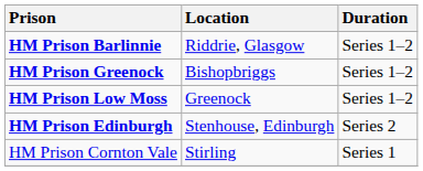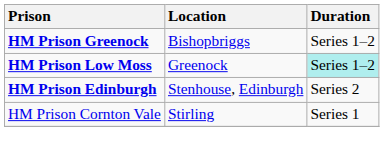 <table class="wikitable ">
 <tr>
 <th style="text-align:left">Prison</th>
 <th style="text-align:left">Location</th>
 <th style="text-align:left">Duration</th>
-</tr>
-<tr>
-<td><strong><a href='#'>HM Prison Barlinnie</a></strong></td>
-<td><a href='#'>Riddrie</a>, <a href='#'>Glasgow</a></td>
-<td>Series 1–2</td>
 </tr>
 <tr>
 <td><strong><a href='#'>HM Prison Greenock</a></strong></td>
 <td><a href='#'>Bishopbriggs</a></td>
 <td>Series 1–2</td>
 </tr>
 <tr>
 <td><strong><a href='#'>HM Prison Low Moss</a></strong></td>
 <td><a href='#'>Greenock</a></td>
-<td>Series 1–2</td>
+<td style="background: paleturquoise;">Series 1–2</td>
 </tr>
 <tr>
 <td><strong><a href='#'>HM Prison Edinburgh</a></strong></td>
 <td><a href='#'>Stenhouse</a>, <a href='#'>Edinburgh</a></td>
 <td>Series 2</td>
 </tr>
 <tr>
 <td><a href='#'>HM Prison Cornton Vale</a></td>
 <td><a href='#'>Stirling</a></td>
 <td>Series 1</td>
 </tr>
 <tr>
 </tr>
 </table>
